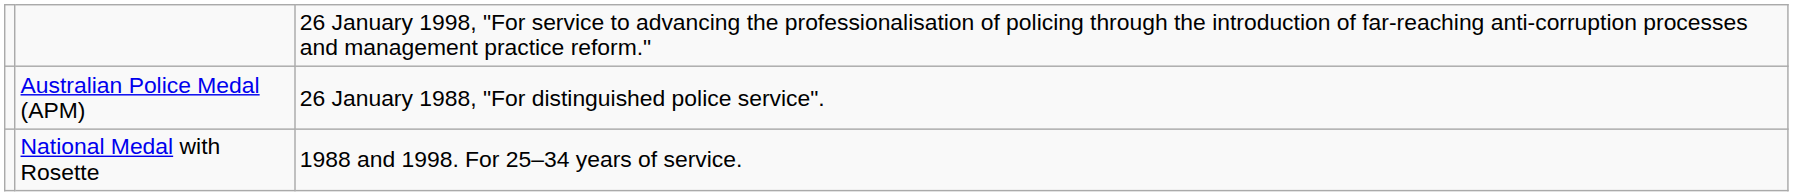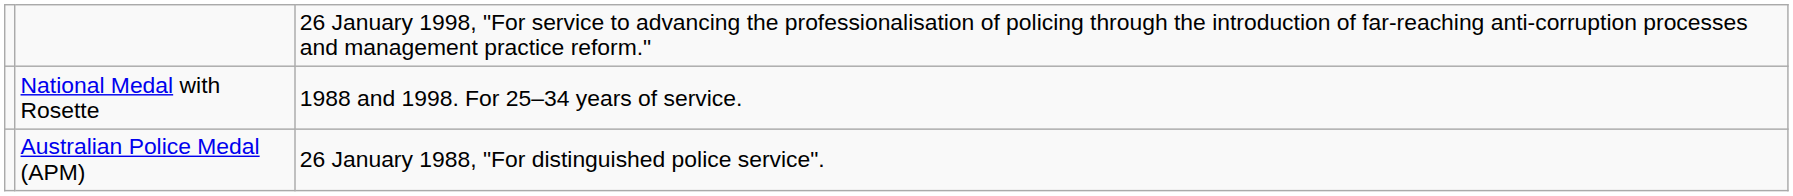 <table class="wikitable">
 <tr>
 <td></td>
 <td></td>
 <td>26 January 1998, "For service to advancing the professionalisation of policing through the introduction of far-reaching anti-corruption processes and management practice reform."</td>
 </tr>
 <tr>
 <td></td>
+<td><a href='#'>National Medal</a> with Rosette</td>
+<td>1988 and 1998. For 25–34 years of service.</td>
+</tr>
+<tr>
+<td></td>
 <td><a href='#'>Australian Police Medal</a> (APM)</td>
 <td>26 January 1988, "For distinguished police service".</td>
 </tr>
-<tr>
-<td></td>
-<td><a href='#'>National Medal</a> with Rosette</td>
-<td>1988 and 1998. For 25–34 years of service.</td>
-</tr>
 </table>
